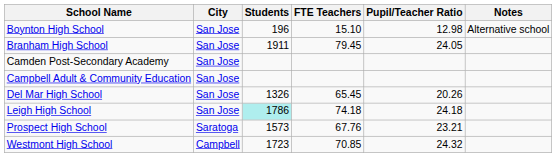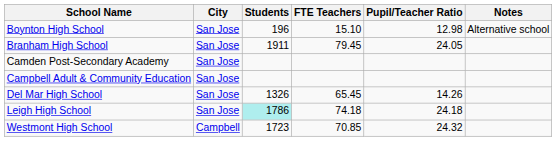 <table class="wikitable">
 <tr>
 <th>School Name</th>
 <th>City</th>
 <th>Students</th>
 <th>FTE Teachers</th>
 <th>Pupil/Teacher Ratio</th>
 <th>Notes</th>
 </tr>
 <tr>
 <td><a href='#'>Boynton High School</a></td>
 <td><a href='#'>San Jose</a></td>
 <td align="right">196</td>
 <td align="right">15.10</td>
 <td align="right">12.98</td>
 <td>Alternative school</td>
 </tr>
 <tr>
 <td><a href='#'>Branham High School</a></td>
 <td><a href='#'>San Jose</a></td>
 <td align="right">1911</td>
 <td align="right">79.45</td>
 <td align="right">24.05</td>
 <td></td>
 </tr>
 <tr>
 <td>Camden Post-Secondary Academy</td>
 <td><a href='#'>San Jose</a></td>
 <td align="right"></td>
 <td align="right"></td>
 <td align="right"></td>
 <td></td>
 </tr>
 <tr>
 <td><a href='#'>Campbell Adult & Community Education</a></td>
 <td><a href='#'>San Jose</a></td>
 <td align="right"></td>
 <td align="right"></td>
 <td align="right"></td>
 <td></td>
 </tr>
 <tr>
 <td><a href='#'>Del Mar High School</a></td>
 <td><a href='#'>San Jose</a></td>
 <td align="right">1326</td>
 <td align="right">65.45</td>
-<td align="right">20.26</td>
+<td align="right">14.26</td>
 <td></td>
 </tr>
 <tr>
 <td><a href='#'>Leigh High School</a></td>
 <td><a href='#'>San Jose</a></td>
 <td align="right" style="background: paleturquoise;">1786</td>
 <td align="right">74.18</td>
 <td align="right">24.18</td>
 <td></td>
 </tr>
 <tr>
-<td><a href='#'>Prospect High School</a></td>
-<td><a href='#'>Saratoga</a></td>
-<td align="right">1573</td>
-<td align="right">67.76</td>
-<td align="right">23.21</td>
-<td></td>
-</tr>
-<tr>
 <td><a href='#'>Westmont High School</a></td>
 <td><a href='#'>Campbell</a></td>
 <td align="right">1723</td>
 <td align="right">70.85</td>
 <td align="right">24.32</td>
 <td></td>
 </tr>
 </table>
